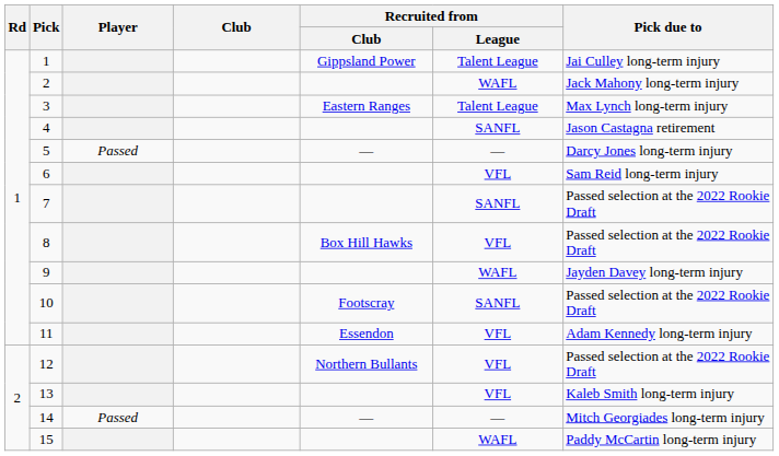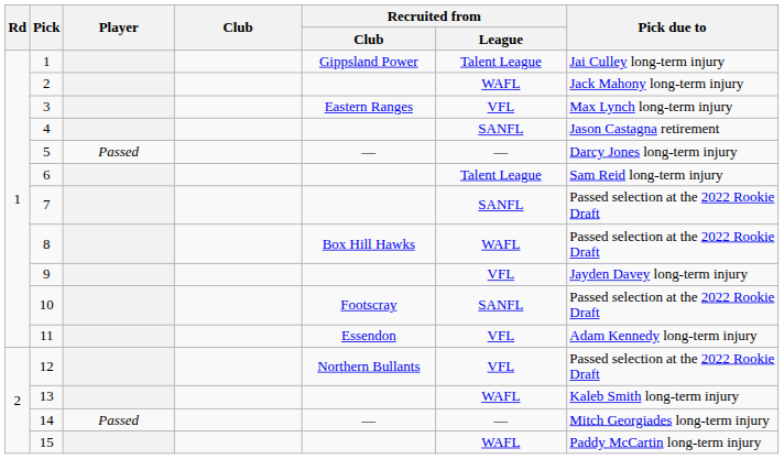 <table class="wikitable sortable plainrowheaders" style="text-align:center;">
 <tr>
 <th rowspan=2>Rd</th>
 <th rowspan=2>Pick</th>
 <th style="width: 100pt" rowspan=2>Player</th>
 <th style="width: 120pt" rowspan=2>Club</th>
 <th style="width: 180pt" colspan=2>Recruited from</th>
 <th class="unsortable" style="width:200pt" rowspan=2>Pick due to</th>
 </tr>
 <tr>
 <th style="width:120pt">Club</th>
 <th style="width:120pt">League</th>
 </tr>
 <tr>
 <td rowspan=11>1</td>
 <td>1</td>
 <th scope=row></th>
 <td></td>
 <td><a href='#'>Gippsland Power</a></td>
 <td><a href='#'>Talent League</a></td>
 <td style="text-align:left;"><a href='#'>Jai Culley</a> long-term injury</td>
 </tr>
 <tr>
 <td>2</td>
 <th scope=row></th>
 <td></td>
 <td></td>
 <td><a href='#'>WAFL</a></td>
 <td style="text-align:left;"><a href='#'>Jack Mahony</a> long-term injury</td>
 </tr>
 <tr>
 <td>3</td>
 <th scope=row></th>
 <td></td>
 <td><a href='#'>Eastern Ranges</a></td>
-<td><a href='#'>Talent League</a></td>
+<td><a href='#'>VFL</a></td>
 <td style="text-align:left;"><a href='#'>Max Lynch</a> long-term injury</td>
 </tr>
 <tr>
 <td>4</td>
 <th scope=row></th>
 <td></td>
 <td></td>
 <td><a href='#'>SANFL</a></td>
 <td style="text-align:left;"><a href='#'>Jason Castagna</a> retirement</td>
 </tr>
 <tr>
 <td>5</td>
 <td><em>Passed</em></td>
 <td></td>
 <td>—</td>
 <td>—</td>
 <td style="text-align:left;"><a href='#'>Darcy Jones</a> long-term injury</td>
 </tr>
 <tr>
 <td>6</td>
 <th scope=row></th>
 <td></td>
 <td></td>
-<td><a href='#'>VFL</a></td>
+<td><a href='#'>Talent League</a></td>
 <td style="text-align:left;"><a href='#'>Sam Reid</a> long-term injury</td>
 </tr>
 <tr>
 <td>7</td>
 <th scope=row></th>
 <td></td>
 <td></td>
 <td><a href='#'>SANFL</a></td>
 <td style="text-align:left;">Passed selection at the <a href='#'>2022 Rookie Draft</a></td>
 </tr>
 <tr>
 <td>8</td>
 <th scope=row></th>
 <td></td>
 <td><a href='#'>Box Hill Hawks</a></td>
-<td><a href='#'>VFL</a></td>
+<td><a href='#'>WAFL</a></td>
 <td style="text-align:left;">Passed selection at the <a href='#'>2022 Rookie Draft</a></td>
 </tr>
 <tr>
 <td>9</td>
 <th scope=row></th>
 <td></td>
 <td></td>
-<td><a href='#'>WAFL</a></td>
+<td><a href='#'>VFL</a></td>
 <td style="text-align:left;"><a href='#'>Jayden Davey</a> long-term injury</td>
 </tr>
 <tr>
 <td>10</td>
 <th scope=row></th>
 <td></td>
 <td><a href='#'>Footscray</a></td>
 <td><a href='#'>SANFL</a></td>
 <td style="text-align:left;">Passed selection at the <a href='#'>2022 Rookie Draft</a></td>
 </tr>
 <tr>
 <td>11</td>
 <th scope=row></th>
 <td></td>
 <td><a href='#'>Essendon</a></td>
 <td><a href='#'>VFL</a></td>
 <td style="text-align:left;"><a href='#'>Adam Kennedy</a> long-term injury</td>
 </tr>
 <tr>
 <td rowspan=4>2</td>
 <td>12</td>
 <th scope=row></th>
 <td></td>
 <td><a href='#'>Northern Bullants</a></td>
 <td><a href='#'>VFL</a></td>
 <td style="text-align:left;">Passed selection at the <a href='#'>2022 Rookie Draft</a></td>
 </tr>
 <tr>
 <td>13</td>
 <th scope=row></th>
 <td></td>
 <td></td>
-<td><a href='#'>VFL</a></td>
+<td><a href='#'>WAFL</a></td>
 <td style="text-align:left;"><a href='#'>Kaleb Smith</a> long-term injury</td>
 </tr>
 <tr>
 <td>14</td>
 <td><em>Passed</em></td>
 <td></td>
 <td>—</td>
 <td>—</td>
 <td style="text-align:left;"><a href='#'>Mitch Georgiades</a> long-term injury</td>
 </tr>
 <tr>
 <td>15</td>
 <th scope=row></th>
 <td></td>
 <td></td>
 <td><a href='#'>WAFL</a></td>
 <td style="text-align:left;"><a href='#'>Paddy McCartin</a> long-term injury</td>
 </tr>
 </table>
